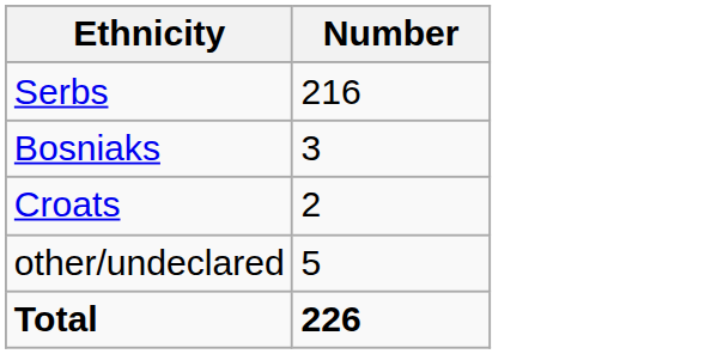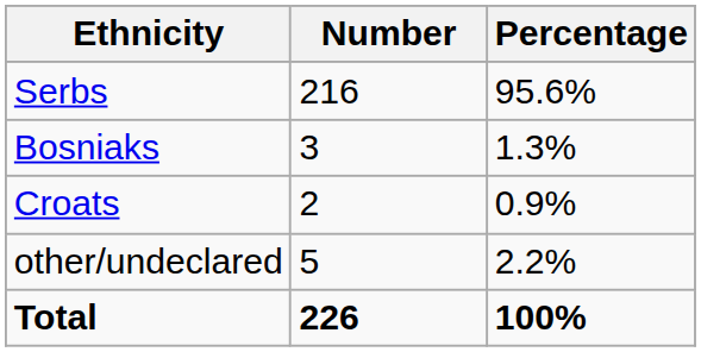 <table class="wikitable">
 <tr>
 <th width="100px">Ethnicity</th>
 <th width="80px">Number</th>
+<th width="80px">Percentage</th>
 </tr>
 <tr>
 <td><a href='#'>Serbs</a></td>
 <td>216</td>
+<td>95.6%</td>
 </tr>
 <tr>
 <td><a href='#'>Bosniaks</a></td>
 <td>3</td>
+<td>1.3%</td>
 </tr>
 <tr>
 <td><a href='#'>Croats</a></td>
 <td>2</td>
+<td>0.9%</td>
 </tr>
 <tr>
 <td>other/undeclared</td>
 <td>5</td>
+<td>2.2%</td>
 </tr>
 <tr>
 <td><strong>Total</strong></td>
 <td><strong>226</strong></td>
+<td><strong>100%</strong></td>
 </tr>
 </table>
